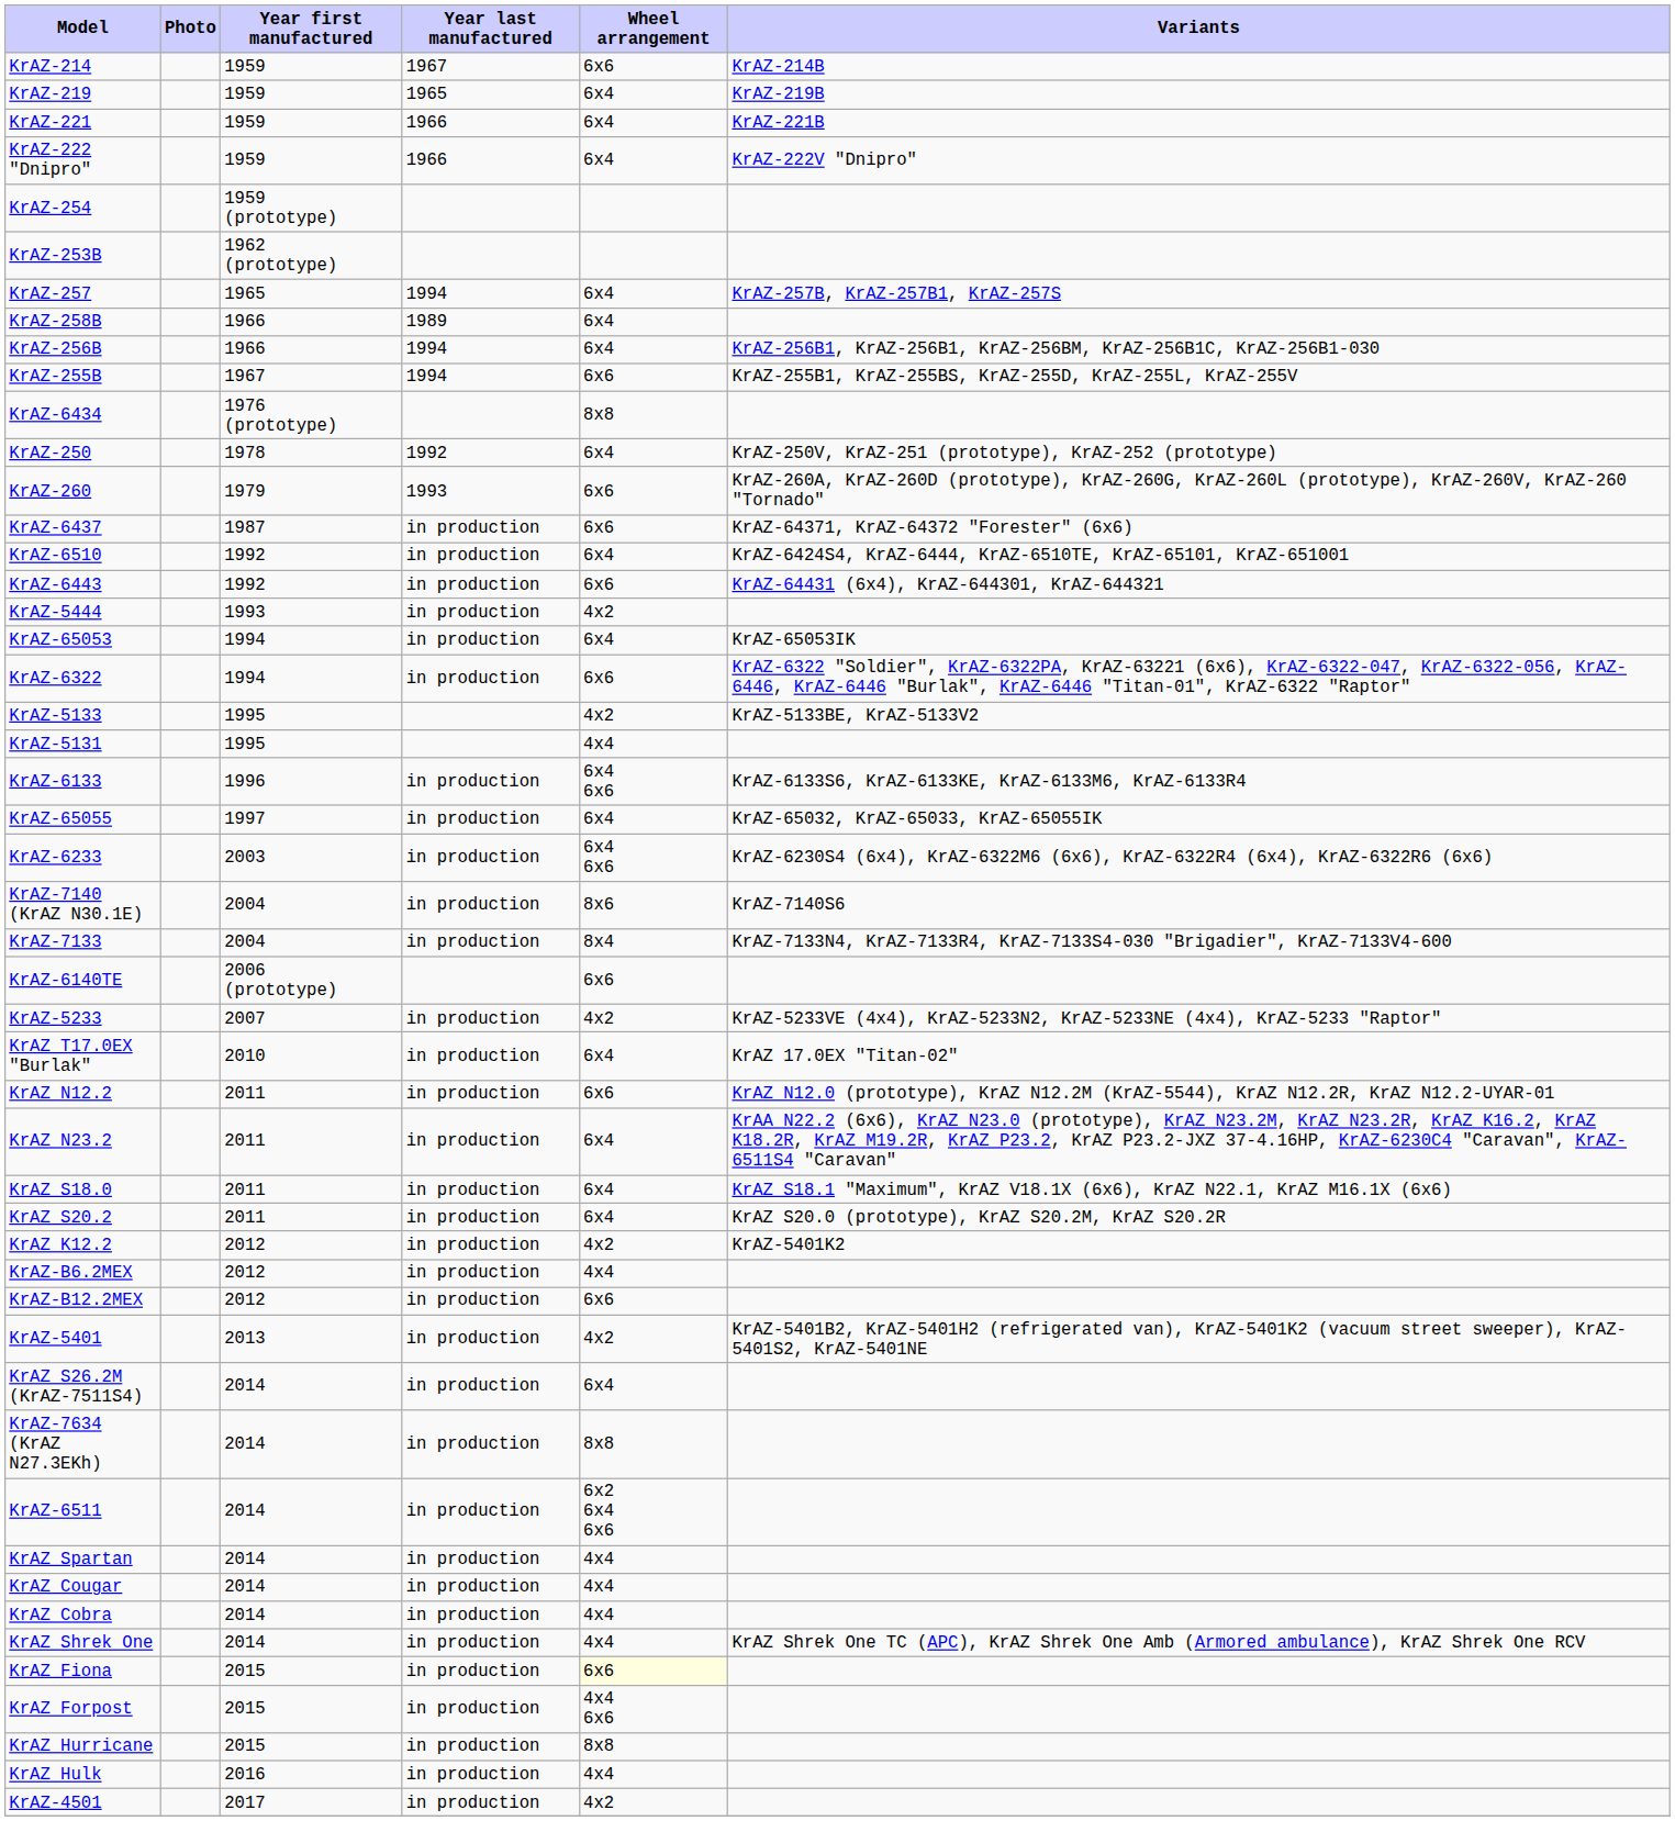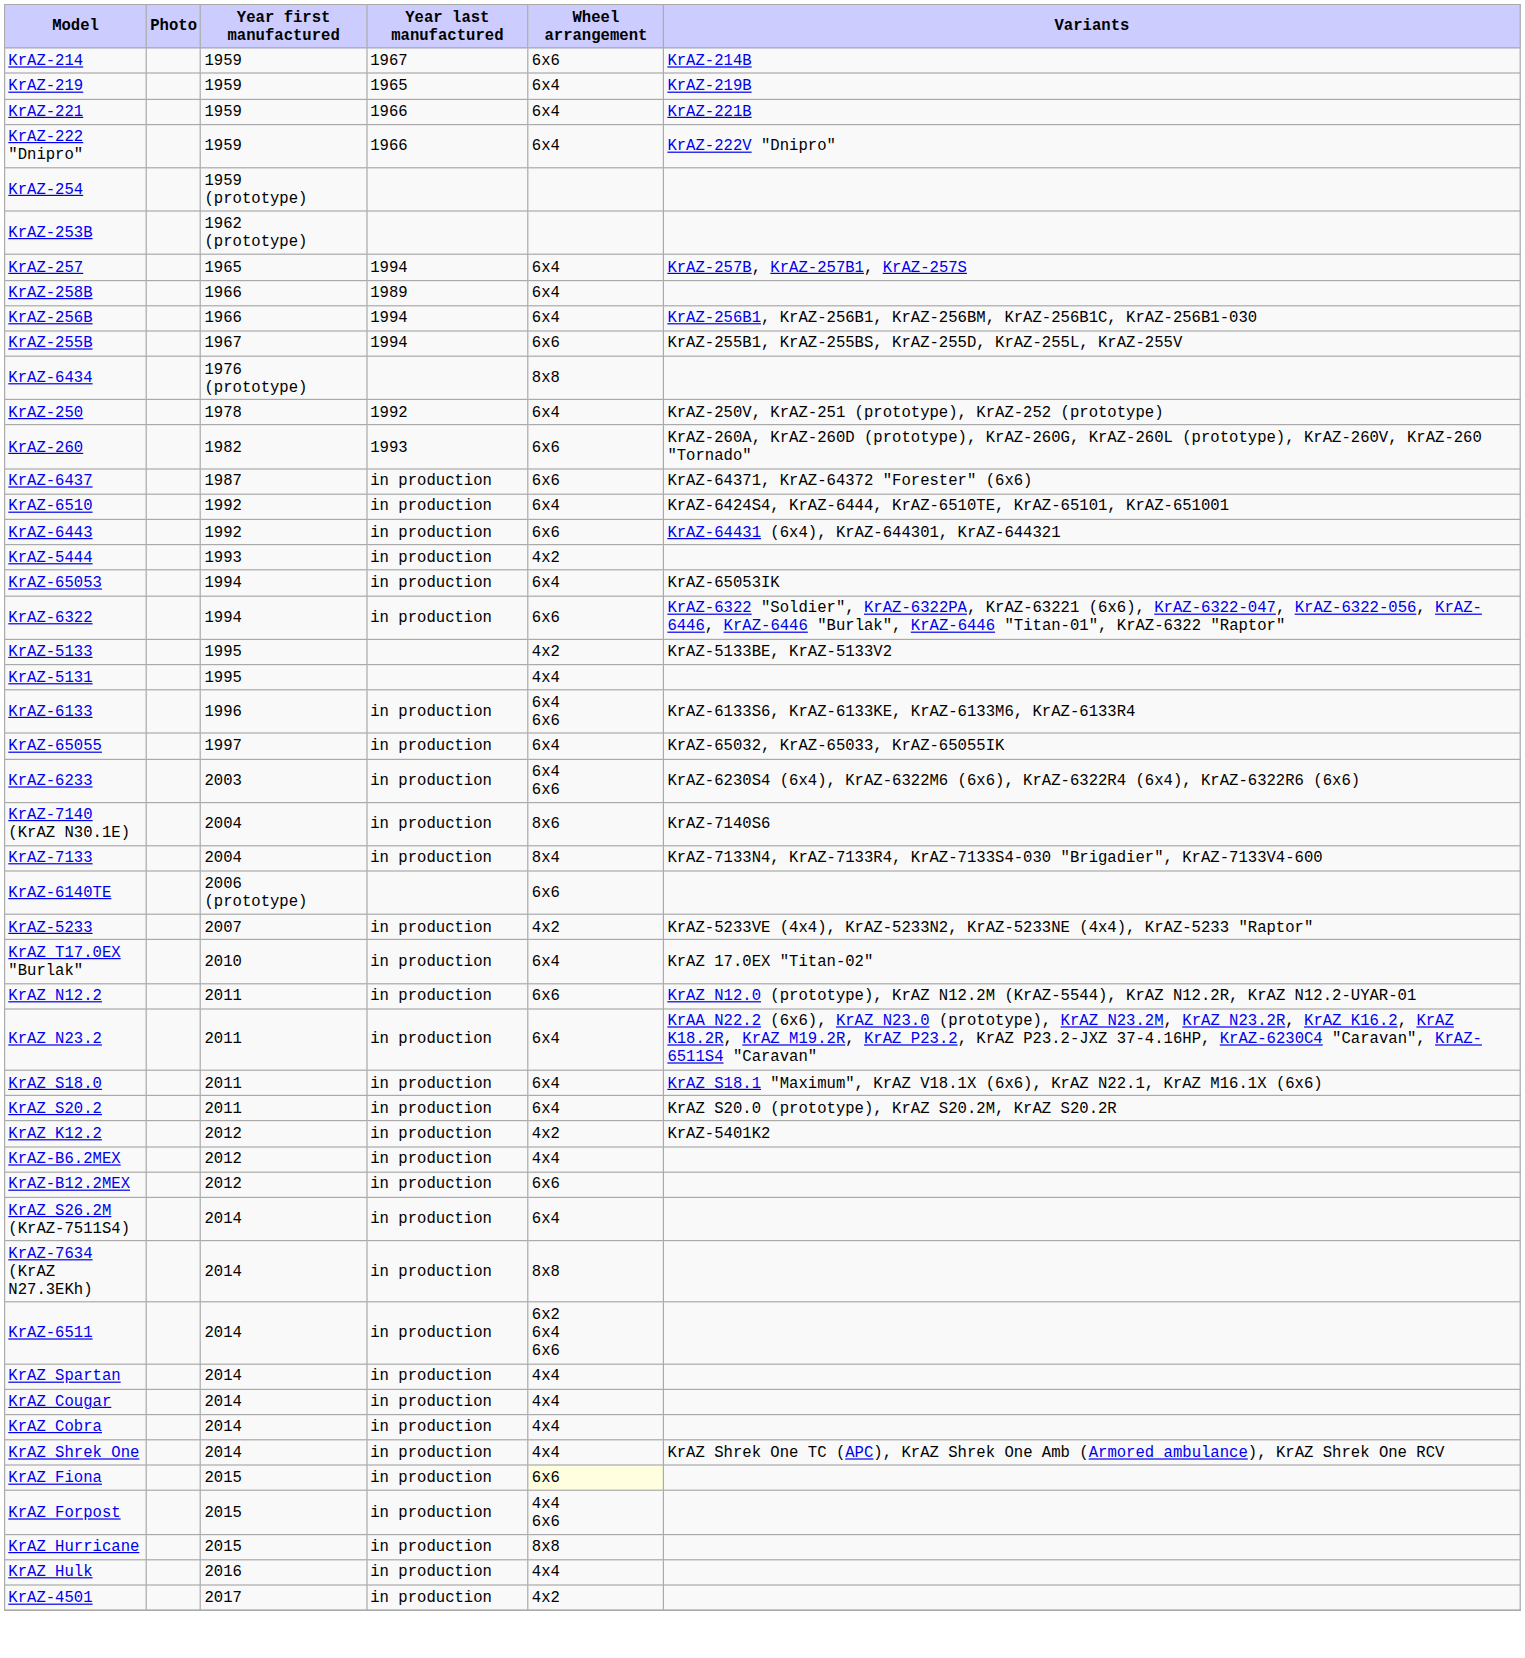 <table class="wikitable" width="100%">
 <tr>
 <th style="background: #CCCCFF">Model</th>
 <th style="background: #CCCCFF">Photo</th>
 <th style="background: #CCCCFF">Year first manufactured</th>
 <th style="background: #CCCCFF">Year last manufactured</th>
 <th style="background: #CCCCFF">Wheel arrangement</th>
 <th style="background: #CCCCFF">Variants</th>
 </tr>
 <tr>
 <td><a href='#'>KrAZ-214</a></td>
 <td></td>
 <td>1959</td>
 <td>1967</td>
 <td>6x6</td>
 <td><a href='#'>KrAZ-214B</a></td>
 </tr>
 <tr>
 <td><a href='#'>KrAZ-219</a></td>
 <td></td>
 <td>1959</td>
 <td>1965</td>
 <td>6x4</td>
 <td><a href='#'>KrAZ-219B</a></td>
 </tr>
 <tr>
 <td><a href='#'>KrAZ-221</a></td>
 <td></td>
 <td>1959</td>
 <td>1966</td>
 <td>6x4</td>
 <td><a href='#'>KrAZ-221B</a></td>
 </tr>
 <tr>
 <td><a href='#'>KrAZ-222</a> "Dnipro"</td>
 <td></td>
 <td>1959</td>
 <td>1966</td>
 <td>6x4</td>
 <td><a href='#'>KrAZ-222V</a> "Dnipro"</td>
 </tr>
 <tr>
 <td><a href='#'>KrAZ-254</a></td>
 <td></td>
 <td>1959<br>(prototype)</td>
 <td></td>
 <td></td>
 <td></td>
 </tr>
 <tr>
 <td><a href='#'>KrAZ-253B</a></td>
 <td></td>
 <td>1962<br>(prototype)</td>
 <td></td>
 <td></td>
 <td></td>
 </tr>
 <tr>
 <td><a href='#'>KrAZ-257</a></td>
 <td></td>
 <td>1965</td>
 <td>1994</td>
 <td>6x4</td>
 <td><a href='#'>KrAZ-257B</a>, <a href='#'>KrAZ-257B1</a>, <a href='#'>KrAZ-257S</a></td>
 </tr>
 <tr>
 <td><a href='#'>KrAZ-258B</a></td>
 <td></td>
 <td>1966</td>
 <td>1989</td>
 <td>6x4</td>
 <td></td>
 </tr>
 <tr>
 <td><a href='#'>KrAZ-256B</a></td>
 <td></td>
 <td>1966</td>
 <td>1994</td>
 <td>6x4</td>
 <td><a href='#'>KrAZ-256B1</a>, KrAZ-256B1, KrAZ-256BM, KrAZ-256B1C, KrAZ-256B1-030</td>
 </tr>
 <tr>
 <td><a href='#'>KrAZ-255B</a></td>
 <td></td>
 <td>1967</td>
 <td>1994</td>
 <td>6x6</td>
 <td>KrAZ-255B1, KrAZ-255BS, KrAZ-255D, KrAZ-255L, KrAZ-255V</td>
 </tr>
 <tr>
 <td><a href='#'>KrAZ-6434</a></td>
 <td></td>
 <td>1976<br>(prototype)</td>
 <td></td>
 <td>8x8</td>
 <td></td>
 </tr>
 <tr>
 <td><a href='#'>KrAZ-250</a></td>
 <td></td>
 <td>1978</td>
 <td>1992</td>
 <td>6x4</td>
 <td>KrAZ-250V, KrAZ-251 (prototype), KrAZ-252 (prototype)</td>
 </tr>
 <tr>
 <td><a href='#'>KrAZ-260</a></td>
 <td></td>
-<td>1979</td>
+<td>1982</td>
 <td>1993</td>
 <td>6x6</td>
 <td>KrAZ-260A, KrAZ-260D (prototype), KrAZ-260G, KrAZ-260L (prototype), KrAZ-260V, KrAZ-260 "Tornado"</td>
 </tr>
 <tr>
 <td><a href='#'>KrAZ-6437</a></td>
 <td></td>
 <td>1987</td>
 <td>in production</td>
 <td>6x6</td>
 <td>KrAZ-64371, KrAZ-64372 "Forester" (6x6)</td>
 </tr>
 <tr>
 <td><a href='#'>KrAZ-6510</a></td>
 <td></td>
 <td>1992</td>
 <td>in production</td>
 <td>6x4</td>
 <td>KrAZ-6424S4, KrAZ-6444, KrAZ-6510TE, KrAZ-65101, KrAZ-651001</td>
 </tr>
 <tr>
 <td><a href='#'>KrAZ-6443</a></td>
 <td></td>
 <td>1992</td>
 <td>in production</td>
 <td>6x6</td>
 <td><a href='#'>KrAZ-64431</a> (6x4), KrAZ-644301, KrAZ-644321</td>
 </tr>
 <tr>
 <td><a href='#'>KrAZ-5444</a></td>
 <td></td>
 <td>1993</td>
 <td>in production</td>
 <td>4x2</td>
 <td></td>
 </tr>
 <tr>
 <td><a href='#'>KrAZ-65053</a></td>
 <td></td>
 <td>1994</td>
 <td>in production</td>
 <td>6x4</td>
 <td>KrAZ-65053IK</td>
 </tr>
 <tr>
 <td><a href='#'>KrAZ-6322</a></td>
 <td></td>
 <td>1994</td>
 <td>in production</td>
 <td>6x6</td>
 <td><a href='#'>KrAZ-6322</a> "Soldier", <a href='#'>KrAZ-6322PA</a>, KrAZ-63221 (6x6), <a href='#'>KrAZ-6322-047</a>, <a href='#'>KrAZ-6322-056</a>, <a href='#'>KrAZ-6446</a>, <a href='#'>KrAZ-6446</a> "Burlak", <a href='#'>KrAZ-6446</a> "Titan-01", KrAZ-6322 "Raptor"</td>
 </tr>
 <tr>
 <td><a href='#'>KrAZ-5133</a></td>
 <td></td>
 <td>1995</td>
 <td></td>
 <td>4x2</td>
 <td>KrAZ-5133BE, KrAZ-5133V2</td>
 </tr>
 <tr>
 <td><a href='#'>KrAZ-5131</a></td>
 <td></td>
 <td>1995</td>
 <td></td>
 <td>4x4</td>
 <td></td>
 </tr>
 <tr>
 <td><a href='#'>KrAZ-6133</a></td>
 <td></td>
 <td>1996</td>
 <td>in production</td>
 <td>6x4<br>6x6</td>
 <td>KrAZ-6133S6, KrAZ-6133KE, KrAZ-6133M6, KrAZ-6133R4</td>
 </tr>
 <tr>
 <td><a href='#'>KrAZ-65055</a></td>
 <td></td>
 <td>1997</td>
 <td>in production</td>
 <td>6x4</td>
 <td>KrAZ-65032, KrAZ-65033, KrAZ-65055IK</td>
 </tr>
 <tr>
 <td><a href='#'>KrAZ-6233</a></td>
 <td></td>
 <td>2003</td>
 <td>in production</td>
 <td>6x4<br>6x6</td>
 <td>KrAZ-6230S4 (6x4), KrAZ-6322M6 (6x6), KrAZ-6322R4 (6x4), KrAZ-6322R6 (6x6)</td>
 </tr>
 <tr>
 <td><a href='#'>KrAZ-7140</a><br>(KrAZ N30.1Е)</td>
 <td></td>
 <td>2004</td>
 <td>in production</td>
 <td>8x6</td>
 <td>KrAZ-7140S6</td>
 </tr>
 <tr>
 <td><a href='#'>KrAZ-7133</a></td>
 <td></td>
 <td>2004</td>
 <td>in production</td>
 <td>8x4</td>
 <td>KrAZ-7133N4, KrAZ-7133R4, KrAZ-7133S4-030 "Brigadier", KrAZ-7133V4-600</td>
 </tr>
 <tr>
 <td><a href='#'>KrAZ-6140TE</a></td>
 <td></td>
 <td>2006<br>(prototype)</td>
 <td></td>
 <td>6x6</td>
 <td></td>
 </tr>
 <tr>
 <td><a href='#'>KrAZ-5233</a></td>
 <td></td>
 <td>2007</td>
 <td>in production</td>
 <td>4x2</td>
 <td>KrAZ-5233VE (4x4), KrAZ-5233N2, KrAZ-5233NE (4x4), KrAZ-5233 "Raptor"</td>
 </tr>
 <tr>
 <td><a href='#'>KrAZ T17.0EX</a> "Burlak"</td>
 <td></td>
 <td>2010</td>
 <td>in production</td>
 <td>6x4</td>
 <td>KrAZ 17.0EX "Titan-02"</td>
 </tr>
 <tr>
 <td><a href='#'>KrAZ N12.2</a></td>
 <td></td>
 <td>2011</td>
 <td>in production</td>
 <td>6x6</td>
 <td><a href='#'>KrAZ N12.0</a> (prototype), KrAZ N12.2M (KrAZ-5544), KrAZ N12.2R, KrAZ N12.2-UYAR-01</td>
 </tr>
 <tr>
 <td><a href='#'>KrAZ N23.2</a></td>
 <td></td>
 <td>2011</td>
 <td>in production</td>
 <td>6x4</td>
 <td><a href='#'>KrAA N22.2</a> (6x6), <a href='#'>KrAZ N23.0</a> (prototype), <a href='#'>KrAZ N23.2M</a>, <a href='#'>KrAZ N23.2R</a>, <a href='#'>KrAZ K16.2</a>, <a href='#'>KrAZ K18.2R</a>, <a href='#'>KrAZ M19.2R</a>, <a href='#'>KrAZ Р23.2</a>, KrAZ Р23.2-JXZ 37-4.16НР, <a href='#'>KrAZ-6230C4</a> "Caravan", <a href='#'>KrAZ-6511S4</a> "Caravan"</td>
 </tr>
 <tr>
 <td><a href='#'>KrAZ S18.0</a></td>
 <td></td>
 <td>2011</td>
 <td>in production</td>
 <td>6x4</td>
 <td><a href='#'>KrAZ S18.1</a> "Maximum", KrAZ V18.1X (6x6), KrAZ N22.1, KrAZ M16.1X (6x6)</td>
 </tr>
 <tr>
 <td><a href='#'>KrAZ S20.2</a></td>
 <td></td>
 <td>2011</td>
 <td>in production</td>
 <td>6x4</td>
 <td>KrAZ S20.0 (prototype), KrAZ S20.2M, KrAZ S20.2R</td>
 </tr>
 <tr>
 <td><a href='#'>KrAZ K12.2</a></td>
 <td></td>
 <td>2012</td>
 <td>in production</td>
 <td>4x2</td>
 <td>KrAZ-5401K2</td>
 </tr>
 <tr>
 <td><a href='#'>KrAZ-В6.2MEX</a></td>
 <td></td>
 <td>2012</td>
 <td>in production</td>
 <td>4x4</td>
 <td></td>
 </tr>
 <tr>
 <td><a href='#'>KrAZ-В12.2МЕХ</a></td>
 <td></td>
 <td>2012</td>
 <td>in production</td>
 <td>6x6</td>
 <td></td>
 </tr>
 <tr>
-<td><a href='#'>KrAZ-5401</a></td>
-<td></td>
-<td>2013</td>
-<td>in production</td>
-<td>4x2</td>
-<td>KrAZ-5401B2, KrAZ-5401H2 (refrigerated van), KrAZ-5401K2 (vacuum street sweeper), KrAZ-5401S2, KrAZ-5401NE</td>
-</tr>
-<tr>
 <td><a href='#'>KrAZ S26.2М</a><br>(KrAZ-7511S4)</td>
 <td></td>
 <td>2014</td>
 <td>in production</td>
 <td>6x4</td>
 <td></td>
 </tr>
 <tr>
 <td><a href='#'>KrAZ-7634</a><br>(KrAZ N27.3EKh)</td>
 <td></td>
 <td>2014</td>
 <td>in production</td>
 <td>8x8</td>
 <td></td>
 </tr>
 <tr>
 <td><a href='#'>KrAZ-6511</a></td>
 <td></td>
 <td>2014</td>
 <td>in production</td>
 <td>6x2<br>6x4<br>6x6</td>
 <td></td>
 </tr>
 <tr>
 <td><a href='#'>KrAZ Spartan</a></td>
 <td></td>
 <td>2014</td>
 <td>in production</td>
 <td>4x4</td>
 <td></td>
 </tr>
 <tr>
 <td><a href='#'>KrAZ Cougar</a></td>
 <td></td>
 <td>2014</td>
 <td>in production</td>
 <td>4x4</td>
 <td></td>
 </tr>
 <tr>
 <td><a href='#'>KrAZ Cobra</a></td>
 <td></td>
 <td>2014</td>
 <td>in production</td>
 <td>4x4</td>
 <td></td>
 </tr>
 <tr>
 <td><a href='#'>KrAZ Shrek One</a></td>
 <td></td>
 <td>2014</td>
 <td>in production</td>
 <td>4x4</td>
 <td>KrAZ Shrek One TC (<a href='#'>APC</a>), KrAZ Shrek One Amb (<a href='#'>Armored ambulance</a>), KrAZ Shrek One RCV</td>
 </tr>
 <tr>
 <td><a href='#'>KrAZ Fiona</a></td>
 <td></td>
 <td>2015</td>
 <td>in production</td>
 <td style="background: lightyellow;">6x6</td>
 <td></td>
 </tr>
 <tr>
 <td><a href='#'>KrAZ Forpost</a></td>
 <td></td>
 <td>2015</td>
 <td>in production</td>
 <td>4x4<br>6x6</td>
 <td></td>
 </tr>
 <tr>
 <td><a href='#'>KrAZ Hurricane</a></td>
 <td></td>
 <td>2015</td>
 <td>in production</td>
 <td>8x8</td>
 <td></td>
 </tr>
 <tr>
 <td><a href='#'>KrAZ Hulk</a></td>
 <td></td>
 <td>2016</td>
 <td>in production</td>
 <td>4x4</td>
 <td></td>
 </tr>
 <tr>
 <td><a href='#'>KrAZ-4501</a></td>
 <td></td>
 <td>2017</td>
 <td>in production</td>
 <td>4x2</td>
 <td></td>
 </tr>
 <tr>
 </tr>
 </table>
